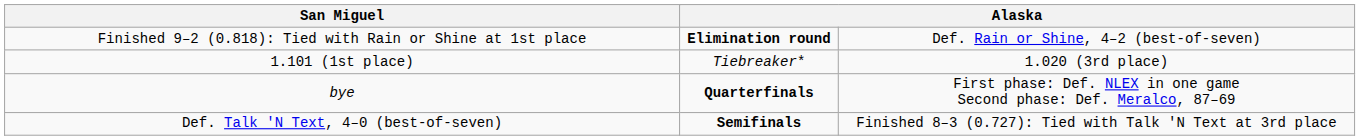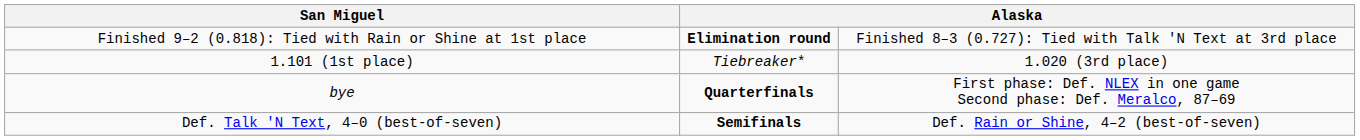 <table class=wikitable style="text-align:center">
 <tr>
 <th colspan=2 width=45%>San Miguel</th>
 <th colspan=2 width=45%>Alaska</th>
 </tr>
 <tr>
 <td>Finished 9–2 (0.818): Tied with Rain or Shine at 1st place</td>
 <td colspan=2><strong>Elimination round</strong></td>
-<td>Def. <a href='#'>Rain or Shine</a>, 4–2 (best-of-seven)</td>
+<td>Finished 8–3 (0.727): Tied with Talk 'N Text at 3rd place</td>
 </tr>
 <tr>
 <td>1.101 (1st place)</td>
 <td colspan=2><em>Tiebreaker</em>*</td>
 <td>1.020 (3rd place)</td>
 </tr>
 <tr>
 <td><em>bye</em></td>
 <td colspan=2><strong>Quarterfinals</strong></td>
 <td>First phase: Def. <a href='#'>NLEX</a> in one game <br> Second phase: Def. <a href='#'>Meralco</a>, 87–69</td>
 </tr>
 <tr>
 <td>Def. <a href='#'>Talk 'N Text</a>, 4–0 (best-of-seven)</td>
 <td colspan=2><strong>Semifinals</strong></td>
-<td>Finished 8–3 (0.727): Tied with Talk 'N Text at 3rd place</td>
+<td>Def. <a href='#'>Rain or Shine</a>, 4–2 (best-of-seven)</td>
 </tr>
 </table>
